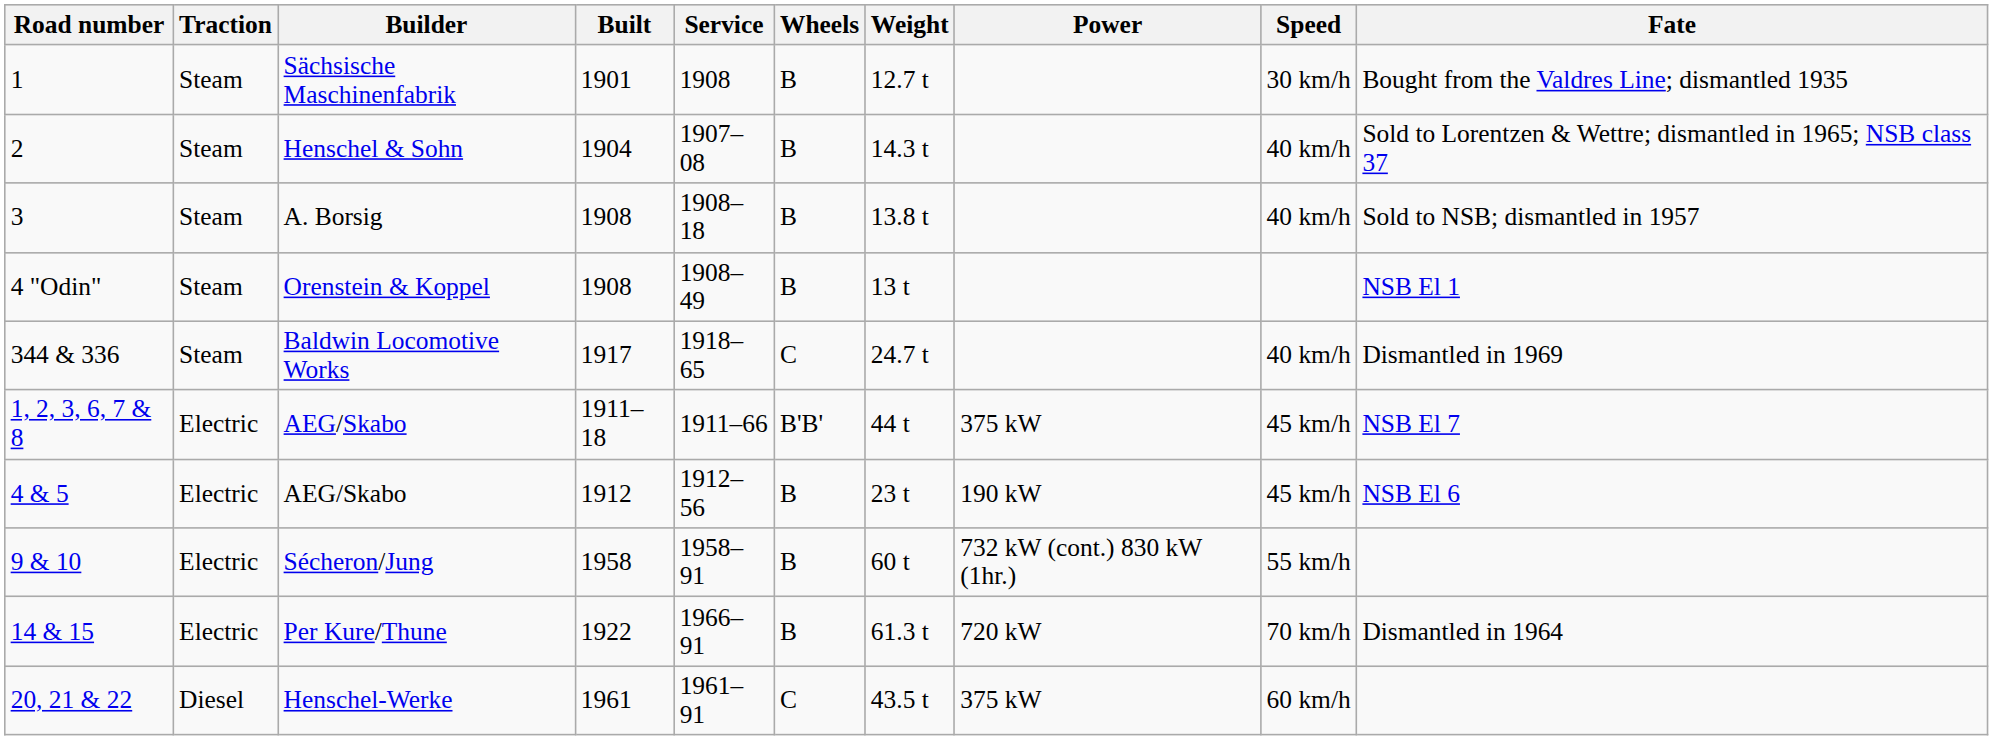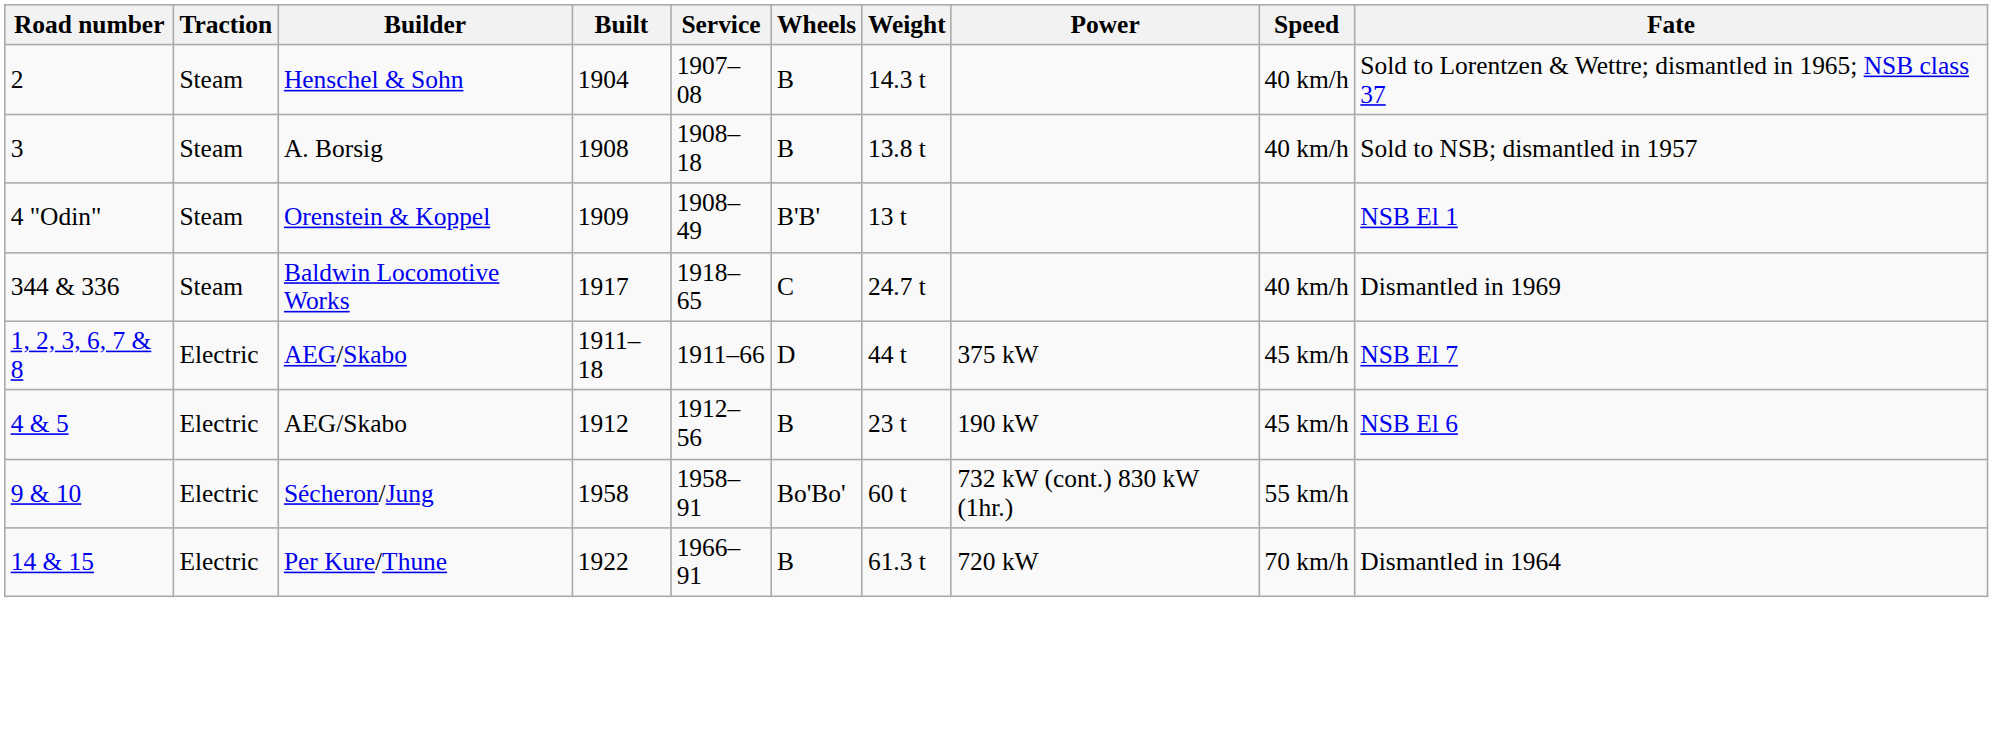 <table class="wikitable">
 <tr>
 <th>Road number</th>
 <th>Traction</th>
 <th>Builder</th>
 <th>Built</th>
 <th>Service</th>
 <th>Wheels</th>
 <th>Weight</th>
 <th>Power</th>
 <th>Speed</th>
 <th>Fate</th>
-</tr>
-<tr>
-<td>1</td>
-<td>Steam</td>
-<td><a href='#'>Sächsische Maschinenfabrik</a></td>
-<td>1901</td>
-<td>1908</td>
-<td>B</td>
-<td>12.7 t</td>
-<td></td>
-<td>30 km/h</td>
-<td>Bought from the <a href='#'>Valdres Line</a>; dismantled 1935</td>
 </tr>
 <tr>
 <td>2</td>
 <td>Steam</td>
 <td><a href='#'>Henschel & Sohn</a></td>
 <td>1904</td>
 <td>1907–08</td>
 <td>B</td>
 <td>14.3 t</td>
 <td></td>
 <td>40 km/h</td>
 <td>Sold to Lorentzen & Wettre; dismantled in 1965; <a href='#'>NSB class 37</a></td>
 </tr>
 <tr>
 <td>3</td>
 <td>Steam</td>
 <td>A. Borsig</td>
 <td>1908</td>
 <td>1908–18</td>
 <td>B</td>
 <td>13.8 t</td>
 <td></td>
 <td>40 km/h</td>
 <td>Sold to NSB; dismantled in 1957</td>
 </tr>
 <tr>
 <td>4 "Odin"</td>
 <td>Steam</td>
 <td><a href='#'>Orenstein & Koppel</a></td>
-<td>1908</td>
+<td>1909</td>
 <td>1908–49</td>
-<td>B</td>
+<td>B'B'</td>
 <td>13 t</td>
 <td></td>
 <td></td>
 <td><a href='#'>NSB El 1</a></td>
 </tr>
 <tr>
 <td>344 & 336</td>
 <td>Steam</td>
 <td><a href='#'>Baldwin Locomotive Works</a></td>
 <td>1917</td>
 <td>1918–65</td>
 <td>C</td>
 <td>24.7 t</td>
 <td></td>
 <td>40 km/h</td>
 <td>Dismantled in 1969</td>
 </tr>
 <tr>
 <td><a href='#'>1, 2, 3, 6, 7 & 8</a></td>
 <td>Electric</td>
 <td><a href='#'>AEG</a>/<a href='#'>Skabo</a></td>
 <td>1911–18</td>
 <td>1911–66</td>
-<td>B'B'</td>
+<td>D</td>
 <td>44 t</td>
 <td>375 kW</td>
 <td>45 km/h</td>
 <td><a href='#'>NSB El 7</a></td>
 </tr>
 <tr>
 <td><a href='#'>4 & 5</a></td>
 <td>Electric</td>
 <td>AEG/Skabo</td>
 <td>1912</td>
 <td>1912–56</td>
 <td>B</td>
 <td>23 t</td>
 <td>190 kW</td>
 <td>45 km/h</td>
 <td><a href='#'>NSB El 6</a></td>
 </tr>
 <tr>
 <td><a href='#'>9 & 10</a></td>
 <td>Electric</td>
 <td><a href='#'>Sécheron</a>/<a href='#'>Jung</a></td>
 <td>1958</td>
 <td>1958–91</td>
-<td>B</td>
+<td>Bo'Bo'</td>
 <td>60 t</td>
 <td>732 kW (cont.) 830 kW (1hr.)</td>
 <td>55 km/h</td>
 <td></td>
 </tr>
 <tr>
 <td><a href='#'>14 & 15</a></td>
 <td>Electric</td>
 <td><a href='#'>Per Kure</a>/<a href='#'>Thune</a></td>
 <td>1922</td>
 <td>1966–91</td>
 <td>B</td>
 <td>61.3 t</td>
 <td>720 kW</td>
 <td>70 km/h</td>
 <td>Dismantled in 1964</td>
 </tr>
-<tr>
-<td><a href='#'>20, 21 & 22</a></td>
-<td>Diesel</td>
-<td><a href='#'>Henschel-Werke</a></td>
-<td>1961</td>
-<td>1961–91</td>
-<td>C</td>
-<td>43.5 t</td>
-<td>375 kW</td>
-<td>60 km/h</td>
-<td></td>
-</tr>
 </table>
